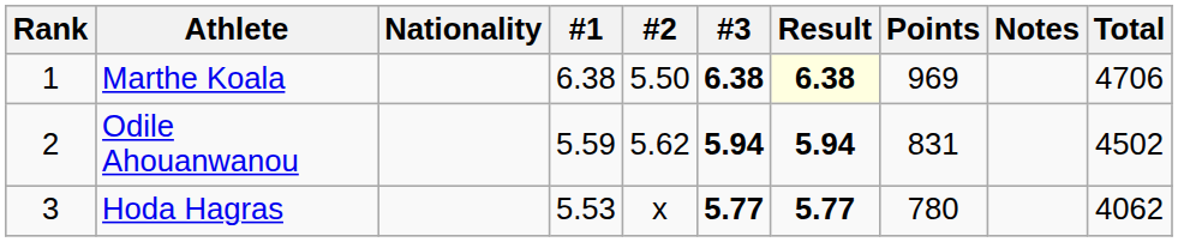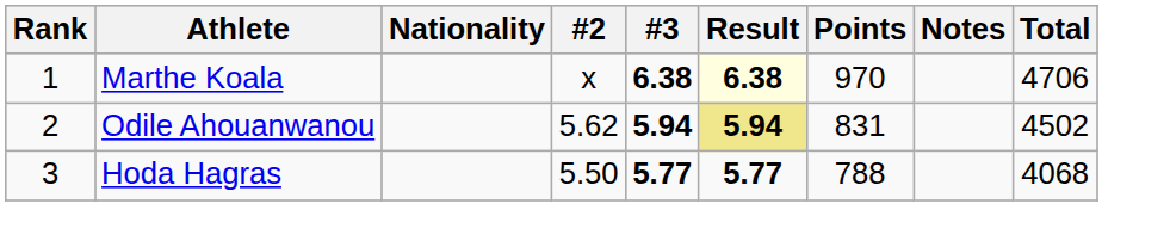 <table class="wikitable sortable" style="text-align:center">
 <tr>
 <th>Rank</th>
 <th>Athlete</th>
 <th>Nationality</th>
-<th>#1</th>
 <th>#2</th>
 <th>#3</th>
 <th>Result</th>
 <th>Points</th>
 <th>Notes</th>
 <th>Total</th>
 </tr>
 <tr>
 <td>1</td>
 <td align=left><a href='#'>Marthe Koala</a></td>
 <td align=left></td>
-<td>6.38</td>
-<td>5.50</td>
+<td>x</td>
 <td><strong>6.38</strong></td>
 <td style="background: lightyellow;"><strong>6.38</strong></td>
-<td>969</td>
+<td>970</td>
 <td></td>
 <td>4706</td>
 </tr>
 <tr>
 <td>2</td>
 <td align=left><a href='#'>Odile Ahouanwanou</a></td>
 <td align=left></td>
-<td>5.59</td>
 <td>5.62</td>
 <td><strong>5.94</strong></td>
-<td><strong>5.94</strong></td>
+<td style="background: khaki;"><strong>5.94</strong></td>
 <td>831</td>
 <td></td>
 <td>4502</td>
 </tr>
 <tr>
 <td>3</td>
 <td align=left><a href='#'>Hoda Hagras</a></td>
 <td align=left></td>
-<td>5.53</td>
-<td>x</td>
+<td>5.50</td>
 <td><strong>5.77</strong></td>
 <td><strong>5.77</strong></td>
-<td>780</td>
+<td>788</td>
 <td></td>
-<td>4062</td>
+<td>4068</td>
 </tr>
 </table>
